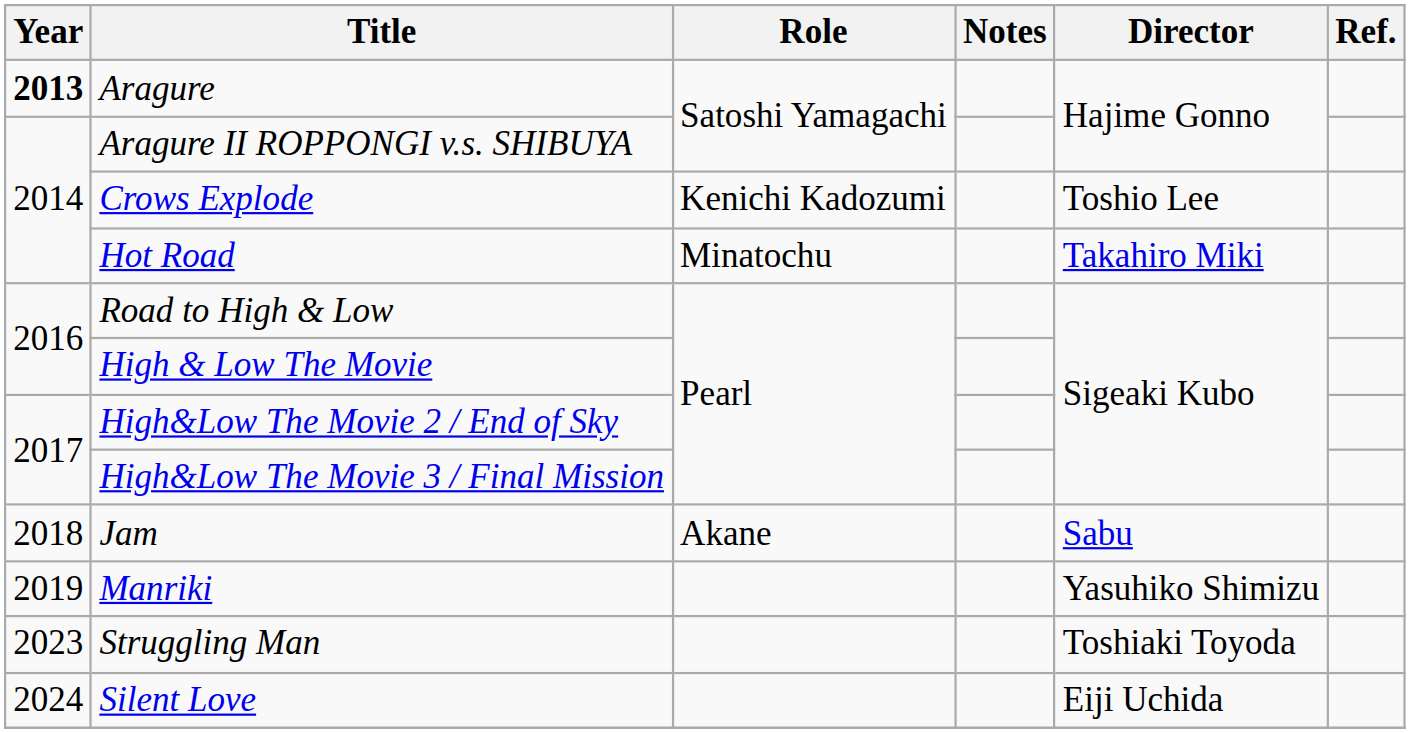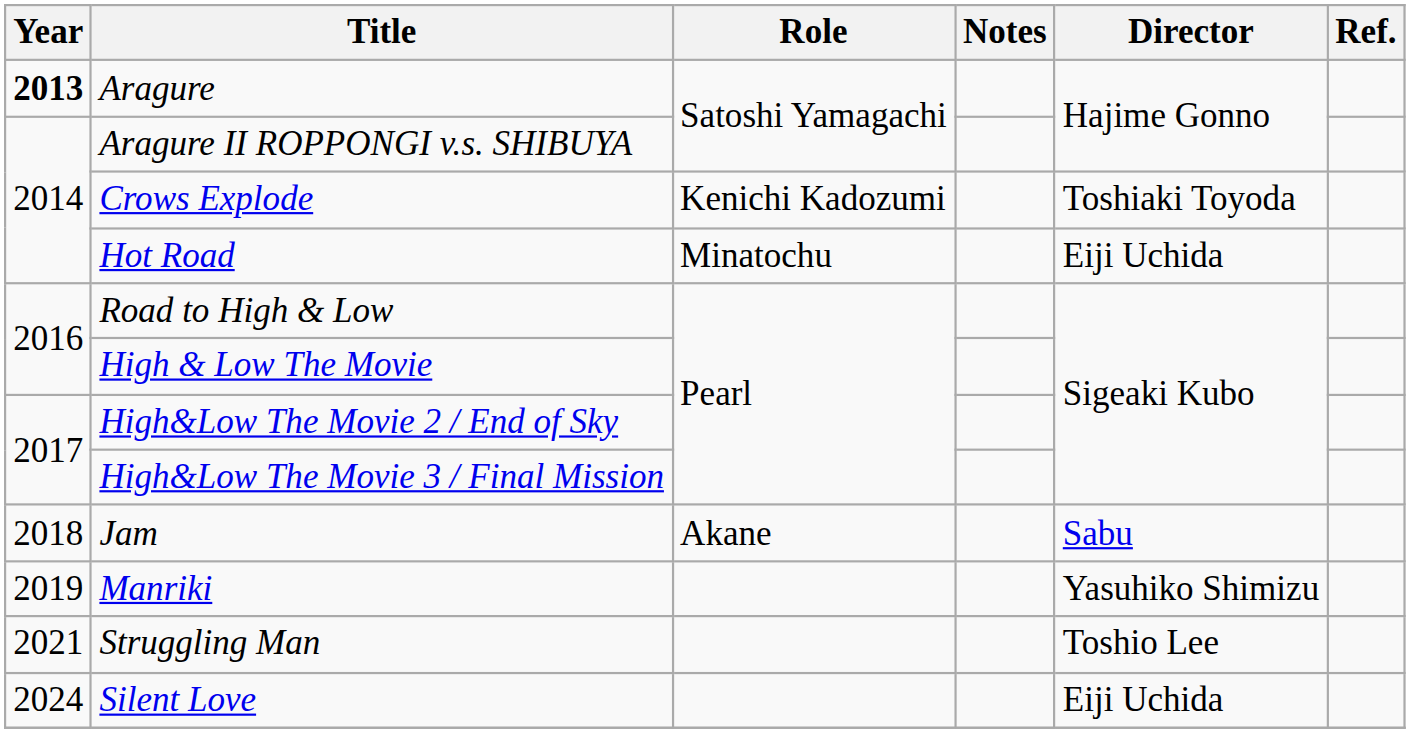 <table class="wikitable">
 <tr>
 <th>Year</th>
 <th>Title</th>
 <th>Role</th>
 <th>Notes</th>
 <th>Director</th>
 <th>Ref.</th>
 </tr>
 <tr>
 <td><strong>2013</strong></td>
 <td><em>Aragure</em></td>
 <td rowspan="2">Satoshi Yamagachi</td>
 <td></td>
 <td rowspan="2">Hajime Gonno</td>
 <td></td>
 </tr>
 <tr>
 <td rowspan="3">2014</td>
 <td><em>Aragure II ROPPONGI v.s. SHIBUYA</em></td>
 <td></td>
 <td></td>
 </tr>
 <tr>
 <td><em><a href='#'>Crows Explode</a></em></td>
 <td>Kenichi Kadozumi</td>
 <td></td>
-<td>Toshio Lee</td>
+<td>Toshiaki Toyoda</td>
 <td></td>
 </tr>
 <tr>
 <td><em><a href='#'>Hot Road</a></em></td>
 <td>Minatochu</td>
 <td></td>
-<td><a href='#'>Takahiro Miki</a></td>
+<td>Eiji Uchida</td>
 <td></td>
 </tr>
 <tr>
 <td rowspan="2">2016</td>
 <td><em>Road to High & Low</em></td>
 <td rowspan="4">Pearl</td>
 <td></td>
 <td rowspan="4">Sigeaki Kubo</td>
 <td></td>
 </tr>
 <tr>
 <td><em><a href='#'>High & Low The Movie</a></em></td>
 <td></td>
 <td></td>
 </tr>
 <tr>
 <td rowspan="2">2017</td>
 <td><em><a href='#'>High&Low The Movie 2 / End of Sky</a></em></td>
 <td></td>
 <td></td>
 </tr>
 <tr>
 <td><em><a href='#'>High&Low The Movie 3 / Final Mission</a></em></td>
 <td></td>
 <td></td>
 </tr>
 <tr>
 <td>2018</td>
 <td><em>Jam</em></td>
 <td>Akane</td>
 <td></td>
 <td><a href='#'>Sabu</a></td>
 <td></td>
 </tr>
 <tr>
 <td>2019</td>
 <td><em><a href='#'>Manriki</a></em></td>
 <td></td>
 <td></td>
 <td>Yasuhiko Shimizu</td>
 <td></td>
 </tr>
 <tr>
-<td>2023</td>
+<td>2021</td>
 <td><em>Struggling Man</em></td>
 <td></td>
 <td></td>
-<td>Toshiaki Toyoda</td>
+<td>Toshio Lee</td>
 <td></td>
 </tr>
 <tr>
 <td>2024</td>
 <td><em><a href='#'>Silent Love</a></em></td>
 <td></td>
 <td></td>
 <td>Eiji Uchida</td>
 <td></td>
 </tr>
 <tr>
 </tr>
 </table>
